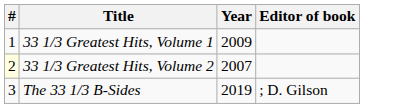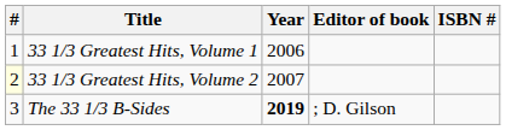 <table class="wikitable sortable">
 <tr>
 <th>#</th>
 <th>Title</th>
 <th>Year</th>
 <th>Editor of book</th>
+<th class="unsortable">ISBN #</th>
 </tr>
 <tr>
 <td>1</td>
 <td><em>33 1/3 Greatest Hits, Volume 1</em></td>
-<td>2009</td>
+<td>2006</td>
+<td></td>
 <td></td>
 </tr>
 <tr>
 <td style="background: lightyellow;">2</td>
 <td><em>33 1/3 Greatest Hits, Volume 2</em></td>
 <td>2007</td>
 <td></td>
+<td></td>
 </tr>
 <tr>
 <td>3</td>
 <td><em>The 33 1/3 B-Sides</em></td>
-<td>2019</td>
+<td><strong>2019</strong></td>
 <td>; D. Gilson</td>
+<td></td>
 </tr>
 </table>
